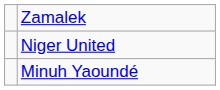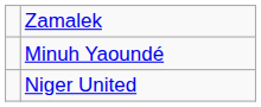 <table class="wikitable" width="200px">
 <tr>
 <td align=center></td>
 <td> <a href='#'>Zamalek</a></td>
 </tr>
 <tr>
 <td align=center></td>
-<td> <a href='#'>Niger United</a></td>
+<td> <a href='#'>Minuh Yaoundé</a></td>
 </tr>
 <tr>
 <td align=center></td>
-<td> <a href='#'>Minuh Yaoundé</a></td>
+<td> <a href='#'>Niger United</a></td>
 </tr>
 </table>
